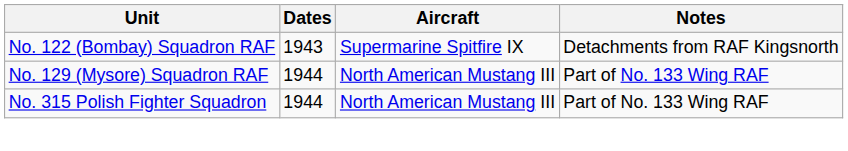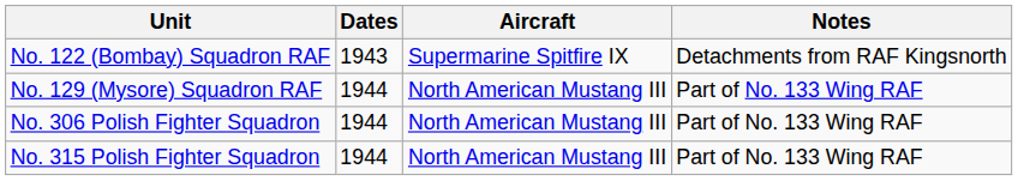 <table class="wikitable">
 <tr>
 <th>Unit</th>
 <th>Dates</th>
 <th>Aircraft</th>
 <th>Notes</th>
 </tr>
 <tr>
 <td><a href='#'>No. 122 (Bombay) Squadron RAF</a></td>
 <td>1943</td>
 <td><a href='#'>Supermarine Spitfire</a> IX</td>
 <td>Detachments from RAF Kingsnorth</td>
 </tr>
 <tr>
 <td><a href='#'>No. 129 (Mysore) Squadron RAF</a></td>
 <td>1944</td>
 <td><a href='#'>North American Mustang</a> III</td>
 <td> Part of <a href='#'>No. 133 Wing RAF</a></td>
 </tr>
 <tr>
+<td><a href='#'>No. 306 Polish Fighter Squadron</a></td>
+<td>1944</td>
+<td><a href='#'>North American Mustang</a> III</td>
+<td> Part of No. 133 Wing RAF</td>
+</tr>
+<tr>
 <td><a href='#'>No. 315 Polish Fighter Squadron</a></td>
 <td>1944</td>
 <td><a href='#'>North American Mustang</a> III</td>
 <td> Part of No. 133 Wing RAF</td>
 </tr>
 </table>
